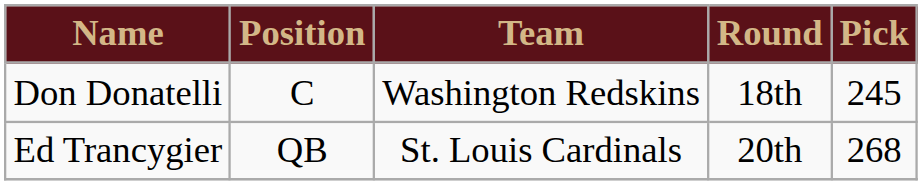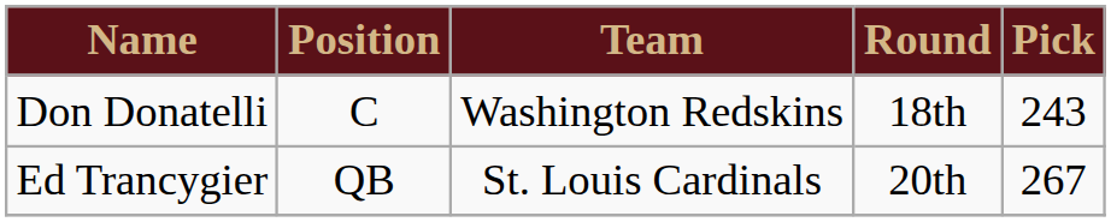 <table class="wikitable" style="text-align: center;">
 <tr>
 <th style="background:#5a1118; color:#d3b787;">Name</th>
 <th style="background:#5a1118; color:#d3b787;">Position</th>
 <th style="background:#5a1118; color:#d3b787;">Team</th>
 <th style="background:#5a1118; color:#d3b787;">Round</th>
 <th style="background:#5a1118; color:#d3b787;">Pick</th>
 </tr>
 <tr>
 <td>Don Donatelli</td>
 <td>C</td>
 <td>Washington Redskins</td>
 <td>18th</td>
-<td>245</td>
+<td>243</td>
 </tr>
 <tr>
 <td>Ed Trancygier</td>
 <td>QB</td>
 <td>St. Louis Cardinals</td>
 <td>20th</td>
-<td>268</td>
+<td>267</td>
 </tr>
 <tr>
 </tr>
 </table>
